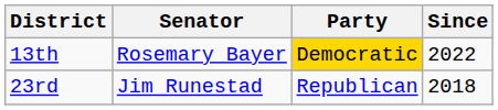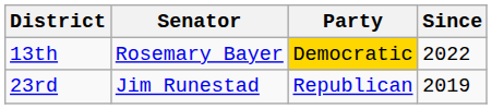 <table class="wikitable">
 <tr>
 <th>District</th>
 <th>Senator</th>
 <th>Party</th>
 <th>Since</th>
 </tr>
 <tr>
 <td><a href='#'>13th</a></td>
 <td><a href='#'>Rosemary Bayer</a></td>
 <td style="background: gold;">Democratic</td>
 <td>2022</td>
 </tr>
 <tr>
 <td><a href='#'>23rd</a></td>
 <td><a href='#'>Jim Runestad</a></td>
 <td><a href='#'>Republican</a></td>
-<td>2018</td>
+<td>2019</td>
 </tr>
 </table>
